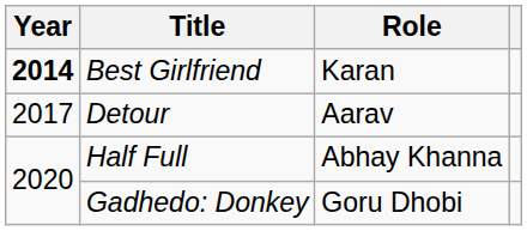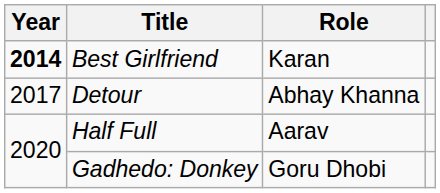 <table class="wikitable sortable">
 <tr>
 <th scope="col">Year</th>
 <th scope="col">Title</th>
 <th scope="col">Role</th>
 <th scope="col" class="unsortable"></th>
 </tr>
 <tr>
 <td><strong>2014</strong></td>
 <td><em>Best Girlfriend</em></td>
 <td>Karan</td>
 <td></td>
 </tr>
 <tr>
 <td>2017</td>
 <td><em>Detour</em></td>
-<td>Aarav</td>
+<td>Abhay Khanna</td>
 <td></td>
 </tr>
 <tr>
 <td rowspan="2">2020</td>
 <td><em>Half Full</em></td>
-<td>Abhay Khanna</td>
+<td>Aarav</td>
 <td></td>
 </tr>
 <tr>
 <td><em>Gadhedo: Donkey</em></td>
 <td>Goru Dhobi</td>
 <td></td>
 </tr>
 </table>
